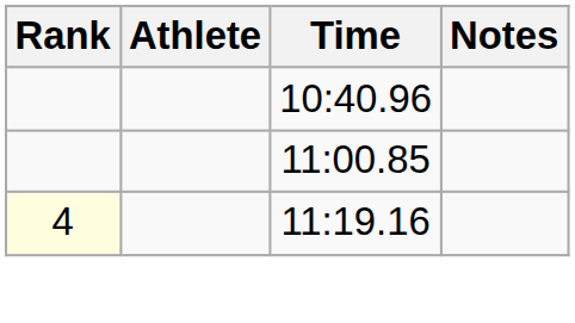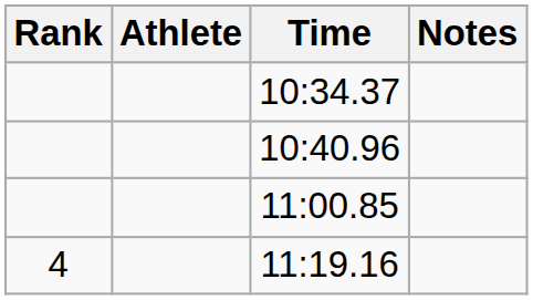 <table class="wikitable sortable" style="text-align:center">
 <tr>
 <th>Rank</th>
 <th>Athlete</th>
 <th>Time</th>
 <th>Notes</th>
+</tr>
+<tr>
+<td></td>
+<td align=left></td>
+<td>10:34.37</td>
+<td></td>
 </tr>
 <tr>
 <td></td>
 <td align=left></td>
 <td>10:40.96</td>
 <td></td>
 </tr>
 <tr>
 <td></td>
 <td align=left></td>
 <td>11:00.85</td>
 <td></td>
 </tr>
 <tr>
-<td style="background: lightyellow;">4</td>
+<td>4</td>
 <td align=left></td>
 <td>11:19.16</td>
 <td></td>
 </tr>
 </table>
